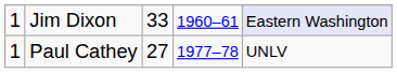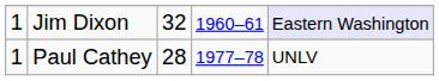 <table class="wikitable">
 <tr>
 </tr>
 <tr>
 <td>1</td>
 <td>Jim Dixon</td>
-<td>33</td>
+<td>32</td>
 <td style="font-size:80%;"><a href='#'>1960–61</a></td>
 <td style="background: lavender; font-size:80%;">Eastern Washington</td>
 </tr>
 <tr>
 <td>1</td>
 <td>Paul Cathey</td>
-<td>27</td>
+<td>28</td>
 <td style="font-size:80%;"><a href='#'>1977–78</a></td>
 <td style="font-size:80%;">UNLV</td>
 </tr>
 </table>
